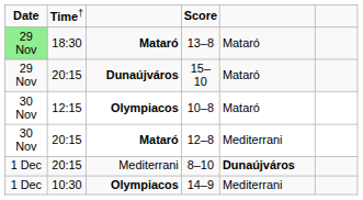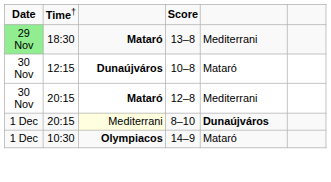 <table class=wikitable style="text-align:center;">
 <tr>
 <td width=50px><strong>Date</strong></td>
 <td width=40px><strong>Time</strong><sup>†</sup></td>
 <td width=120px></td>
 <td width=40px><strong>Score</strong></td>
 <td width=120px></td>
 <td width=50px></td>
 </tr>
 <tr>
 <td style="background: lightgreen;">29 Nov</td>
 <td>18:30</td>
 <td style="text-align:right"><strong>Mataró</strong></td>
 <td>13–8</td>
-<td style="text-align:left">Mataró</td>
-<td></td>
-</tr>
-<tr>
-<td>29 Nov</td>
-<td>20:15</td>
-<td style="text-align:right"><strong>Dunaújváros</strong></td>
-<td>15–10</td>
-<td style="text-align:left">Mataró</td>
+<td style="text-align:left">Mediterrani</td>
 <td></td>
 </tr>
 <tr bgcolor=white>
 <td>30 Nov</td>
 <td>12:15</td>
-<td style="text-align:right"><strong>Olympiacos</strong></td>
+<td style="text-align:right"><strong>Dunaújváros</strong></td>
 <td>10–8</td>
 <td style="text-align:left">Mataró</td>
 <td></td>
 </tr>
 <tr bgcolor=white>
 <td>30 Nov</td>
 <td>20:15</td>
 <td style="text-align:right"><strong>Mataró</strong></td>
 <td>12–8</td>
 <td style="text-align:left">Mediterrani</td>
 <td></td>
 </tr>
 <tr>
 <td>1 Dec</td>
 <td>20:15</td>
-<td style="text-align:right">Mediterrani</td>
+<td style="background: lightyellow; text-align:right">Mediterrani</td>
 <td>8–10</td>
 <td style="text-align:left"><strong>Dunaújváros</strong></td>
 <td></td>
 </tr>
 <tr>
 <td>1 Dec</td>
 <td>10:30</td>
 <td style="text-align:right"><strong>Olympiacos</strong></td>
 <td>14–9</td>
-<td style="text-align:left">Mediterrani</td>
+<td style="text-align:left">Mataró</td>
 <td></td>
 </tr>
 </table>
